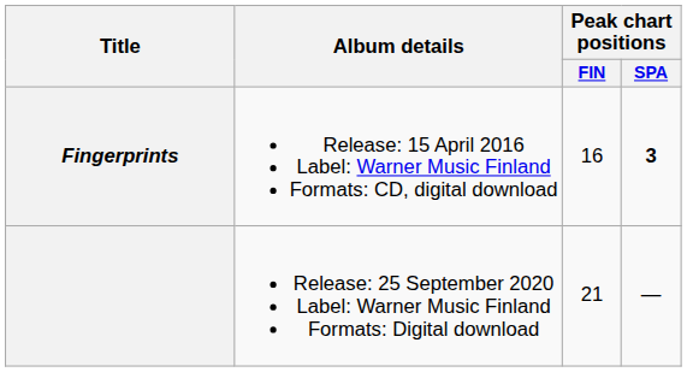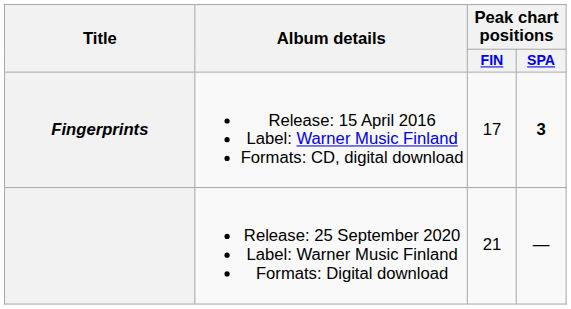 <table class="wikitable plainrowheaders" style="text-align:center;">
 <tr>
 <th scope="col" rowspan="2" style="width:11em;">Title</th>
 <th scope="col" rowspan="2">Album details</th>
 <th scope="col" colspan="2">Peak chart positions</th>
 </tr>
 <tr>
 <th scope="col" style="width:3em;font-size:85%;"><a href='#'>FIN</a><br></th>
 <th scope="col" style="width:3em;font-size:85%;"><a href='#'>SPA</a><br></th>
 </tr>
 <tr>
 <th scope="row"><em>Fingerprints</em></th>
 <td><br><ul><li>Release: 15 April 2016</li><li>Label: <a href='#'>Warner Music Finland</a></li><li>Formats: CD, digital download</li></ul></td>
-<td>16</td>
+<td>17</td>
 <td><strong>3</strong></td>
 </tr>
 <tr>
 <th scope="row"></th>
 <td><br><ul><li>Release: 25 September 2020</li><li>Label: Warner Music Finland</li><li>Formats: Digital download</li></ul></td>
 <td>21</td>
 <td>—</td>
 </tr>
 </table>
